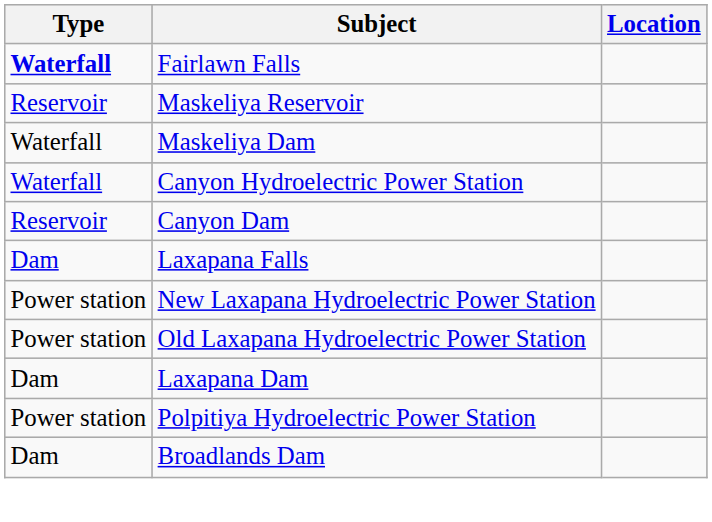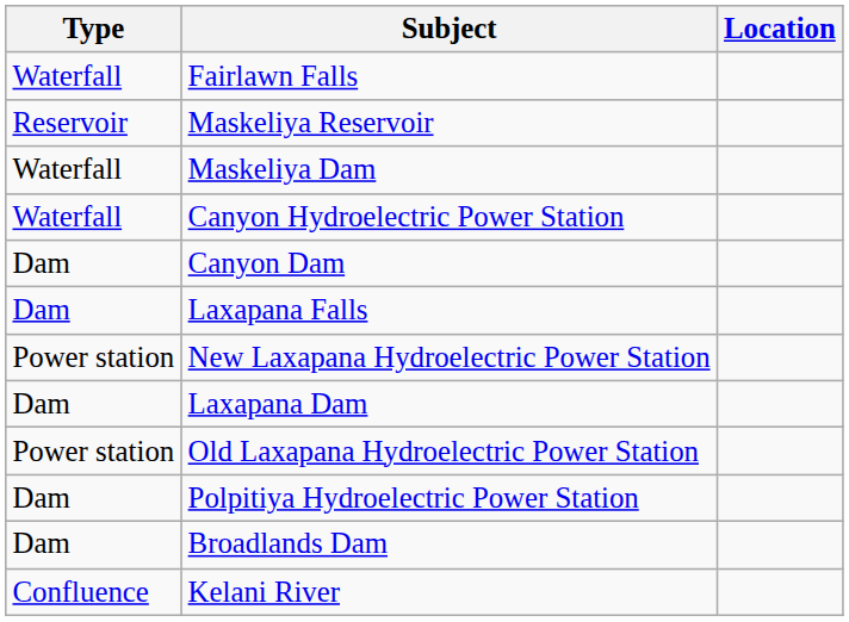 <table class="wikitable">
 <tr>
 <th>Type</th>
 <th>Subject</th>
 <th><a href='#'>Location</a></th>
 </tr>
 <tr>
-<td><strong><a href='#'>Waterfall</a></strong></td>
+<td><a href='#'>Waterfall</a></td>
 <td><a href='#'>Fairlawn Falls</a></td>
 <td></td>
 </tr>
 <tr>
 <td><a href='#'>Reservoir</a></td>
 <td><a href='#'>Maskeliya Reservoir</a></td>
 <td></td>
 </tr>
 <tr>
 <td>Waterfall</td>
 <td><a href='#'>Maskeliya Dam</a></td>
 <td></td>
 </tr>
 <tr>
 <td><a href='#'>Waterfall</a></td>
 <td><a href='#'>Canyon Hydroelectric Power Station</a></td>
 <td></td>
 </tr>
 <tr>
-<td><a href='#'>Reservoir</a></td>
+<td>Dam</td>
 <td><a href='#'>Canyon Dam</a></td>
 <td></td>
 </tr>
 <tr>
 <td><a href='#'>Dam</a></td>
 <td><a href='#'>Laxapana Falls</a></td>
 <td></td>
 </tr>
 <tr>
 <td>Power station</td>
 <td><a href='#'>New Laxapana Hydroelectric Power Station</a></td>
 <td></td>
 </tr>
 <tr>
+<td>Dam</td>
+<td><a href='#'>Laxapana Dam</a></td>
+<td></td>
+</tr>
+<tr>
 <td>Power station</td>
 <td><a href='#'>Old Laxapana Hydroelectric Power Station</a></td>
 <td></td>
 </tr>
 <tr>
 <td>Dam</td>
-<td><a href='#'>Laxapana Dam</a></td>
-<td></td>
-</tr>
-<tr>
-<td>Power station</td>
 <td><a href='#'>Polpitiya Hydroelectric Power Station</a></td>
 <td></td>
 </tr>
 <tr>
 <td>Dam</td>
 <td><a href='#'>Broadlands Dam</a></td>
 <td></td>
 </tr>
+<tr>
+<td><a href='#'>Confluence</a></td>
+<td><a href='#'>Kelani River</a></td>
+<td></td>
+</tr>
 </table>
